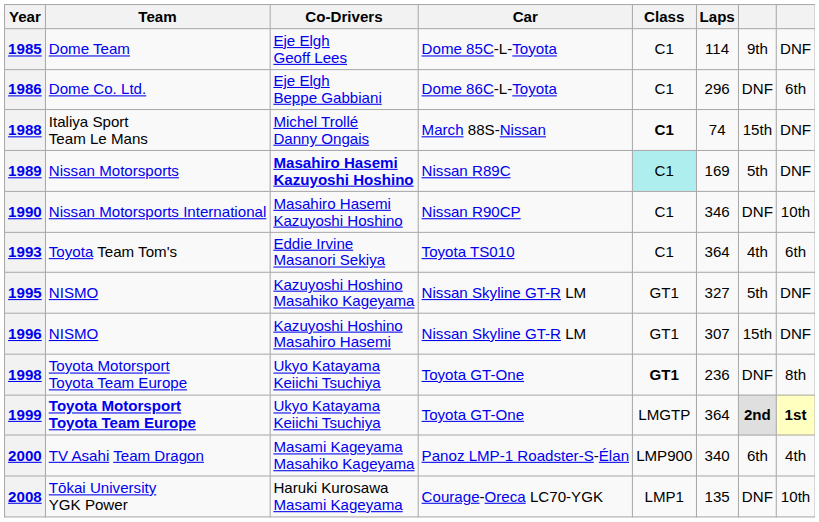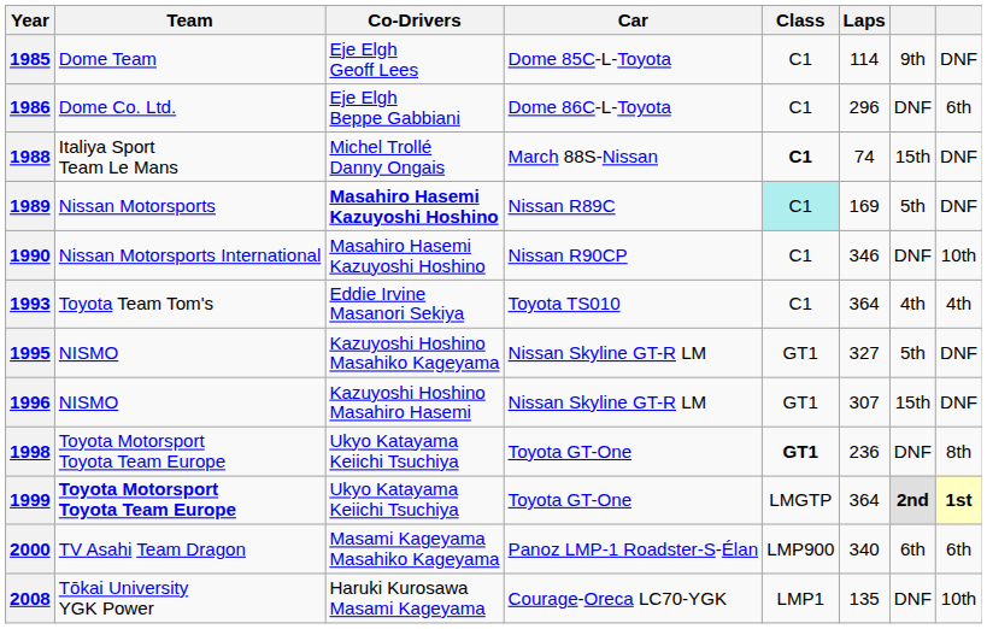 <table class="wikitable" style="text-align:center; font-size:90%">
 <tr>
 <th>Year</th>
 <th>Team</th>
 <th>Co-Drivers</th>
 <th>Car</th>
 <th>Class</th>
 <th>Laps</th>
 <th></th>
 <th></th>
 </tr>
 <tr>
 <th><a href='#'>1985</a></th>
 <td align="left"> <a href='#'>Dome Team</a></td>
 <td align="left"> <a href='#'>Eje Elgh</a><br> <a href='#'>Geoff Lees</a></td>
 <td align="left"><a href='#'>Dome 85C</a>-L-<a href='#'>Toyota</a></td>
 <td>C1</td>
 <td>114</td>
 <td>9th</td>
 <td>DNF</td>
 </tr>
 <tr>
 <th><a href='#'>1986</a></th>
 <td align="left"> <a href='#'>Dome Co. Ltd.</a></td>
 <td align="left"> <a href='#'>Eje Elgh</a><br> <a href='#'>Beppe Gabbiani</a></td>
 <td align="left"><a href='#'>Dome 86C</a>-L-<a href='#'>Toyota</a></td>
 <td>C1</td>
 <td>296</td>
 <td>DNF</td>
 <td>6th</td>
 </tr>
 <tr>
 <th><a href='#'>1988</a></th>
 <td align="left"> Italiya Sport<br> Team Le Mans</td>
 <td align="left"> <a href='#'>Michel Trollé</a><br> <a href='#'>Danny Ongais</a></td>
 <td align="left"><a href='#'>March</a> 88S-<a href='#'>Nissan</a></td>
 <td><strong>C1</strong></td>
 <td>74</td>
 <td>15th</td>
 <td>DNF</td>
 </tr>
 <tr>
 <th><a href='#'>1989</a></th>
 <td align="left"> <a href='#'>Nissan Motorsports</a></td>
 <td align="left"><strong> <a href='#'>Masahiro Hasemi</a><br> <a href='#'>Kazuyoshi Hoshino</a></strong></td>
 <td align="left"><a href='#'>Nissan R89C</a></td>
 <td style="background: paleturquoise;">C1</td>
 <td>169</td>
 <td>5th</td>
 <td>DNF</td>
 </tr>
 <tr>
 <th><a href='#'>1990</a></th>
 <td align="left" nowrap> <a href='#'>Nissan Motorsports International</a></td>
 <td align="left"> <a href='#'>Masahiro Hasemi</a><br> <a href='#'>Kazuyoshi Hoshino</a></td>
 <td align="left"><a href='#'>Nissan R90CP</a></td>
 <td>C1</td>
 <td>346</td>
 <td>DNF</td>
 <td>10th</td>
 </tr>
 <tr>
 <th><a href='#'>1993</a></th>
 <td align="left"> <a href='#'>Toyota</a> Team Tom's</td>
 <td align="left"> <a href='#'>Eddie Irvine</a><br> <a href='#'>Masanori Sekiya</a></td>
 <td align="left"><a href='#'>Toyota TS010</a></td>
 <td>C1</td>
 <td>364</td>
 <td>4th</td>
-<td>6th</td>
+<td>4th</td>
 </tr>
 <tr>
 <th><a href='#'>1995</a></th>
 <td align="left"> <a href='#'>NISMO</a></td>
 <td align="left"> <a href='#'>Kazuyoshi Hoshino</a><br> <a href='#'>Masahiko Kageyama</a></td>
 <td align="left"><a href='#'>Nissan Skyline GT-R</a> LM</td>
 <td>GT1</td>
 <td>327</td>
 <td>5th</td>
 <td>DNF</td>
 </tr>
 <tr>
 <th><a href='#'>1996</a></th>
 <td align="left"> <a href='#'>NISMO</a></td>
 <td align="left"> <a href='#'>Kazuyoshi Hoshino</a><br> <a href='#'>Masahiro Hasemi</a></td>
 <td align="left"><a href='#'>Nissan Skyline GT-R</a> LM</td>
 <td>GT1</td>
 <td>307</td>
 <td>15th</td>
 <td>DNF</td>
 </tr>
 <tr>
 <th><a href='#'>1998</a></th>
 <td align="left"> <a href='#'>Toyota Motorsport</a><br> <a href='#'>Toyota Team Europe</a></td>
 <td align="left"> <a href='#'>Ukyo Katayama</a><br> <a href='#'>Keiichi Tsuchiya</a></td>
 <td align="left"><a href='#'>Toyota GT-One</a></td>
 <td><strong>GT1</strong></td>
 <td>236</td>
 <td>DNF</td>
 <td>8th</td>
 </tr>
 <tr>
 <th><a href='#'>1999</a></th>
 <td align="left"><strong> <a href='#'>Toyota Motorsport</a><br> <a href='#'>Toyota Team Europe</a></strong></td>
 <td align="left"> <a href='#'>Ukyo Katayama</a><br> <a href='#'>Keiichi Tsuchiya</a></td>
 <td align="left"><a href='#'>Toyota GT-One</a></td>
 <td>LMGTP</td>
 <td>364</td>
 <td style="background:#DFDFDF;"><strong>2nd</strong></td>
 <td style="background:#FFFFBF;"><strong>1st</strong></td>
 </tr>
 <tr>
 <th><a href='#'>2000</a></th>
 <td align="left"> <a href='#'>TV Asahi</a> <a href='#'>Team Dragon</a></td>
 <td align="left" nowrap> <a href='#'>Masami Kageyama</a><br> <a href='#'>Masahiko Kageyama</a></td>
 <td align="left" nowrap><a href='#'>Panoz LMP-1 Roadster-S</a>-<a href='#'>Élan</a></td>
 <td>LMP900</td>
 <td>340</td>
 <td>6th</td>
-<td>4th</td>
+<td>6th</td>
 </tr>
 <tr>
 <th><a href='#'>2008</a></th>
 <td align="left"> <a href='#'>Tōkai University</a><br> YGK Power</td>
 <td align="left"> Haruki Kurosawa<br> <a href='#'>Masami Kageyama</a></td>
 <td align="left"><a href='#'>Courage</a>-<a href='#'>Oreca</a> LC70-YGK</td>
 <td>LMP1</td>
 <td>135</td>
 <td>DNF</td>
 <td>10th</td>
 </tr>
 </table>
